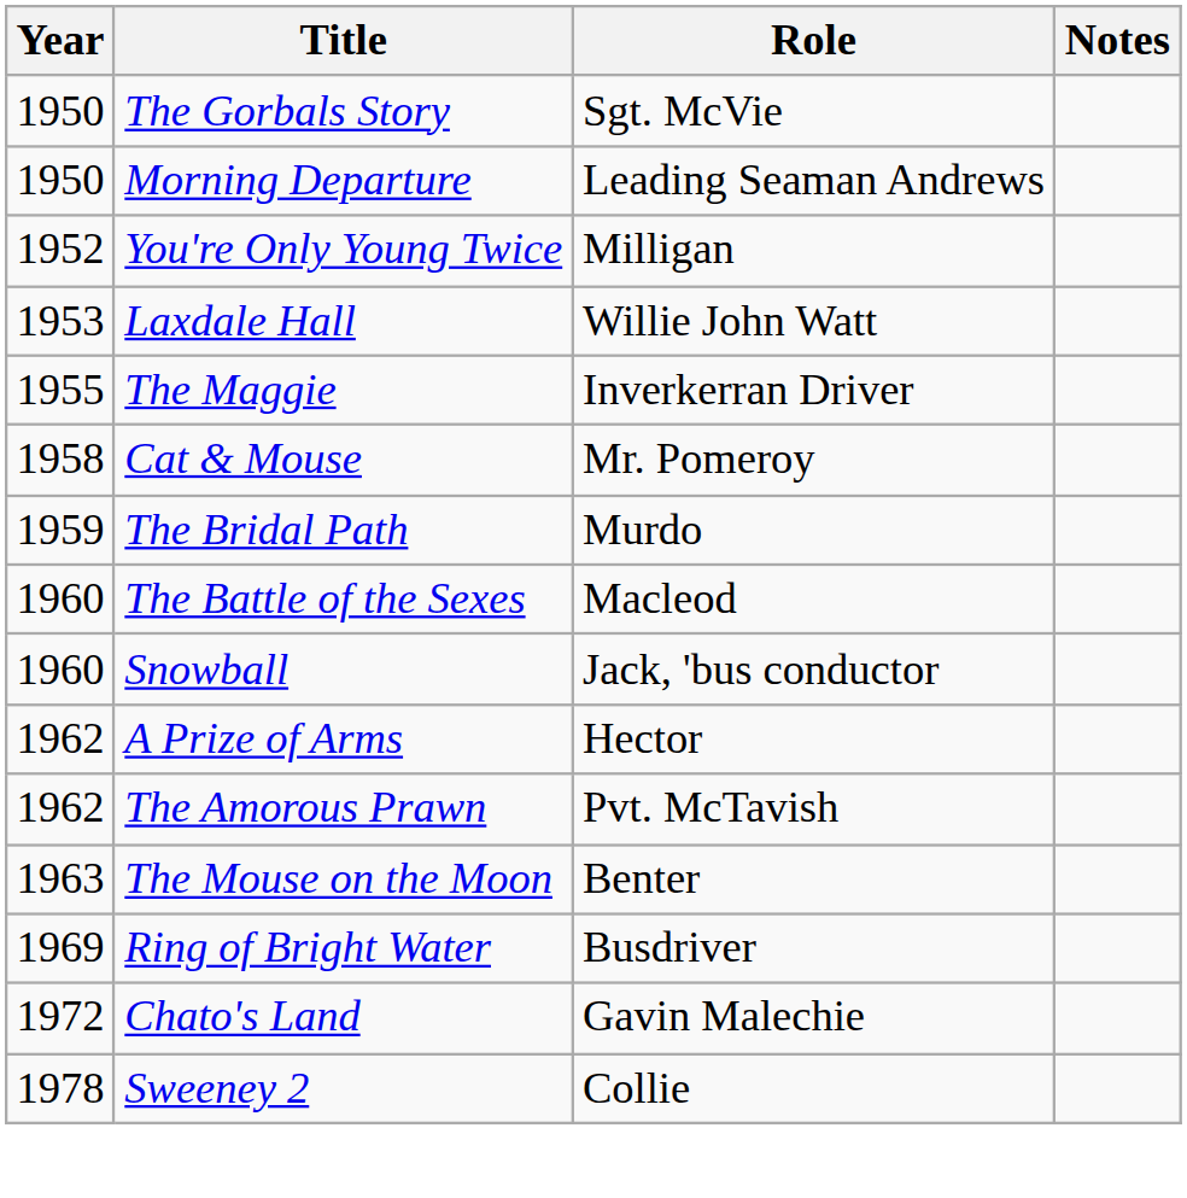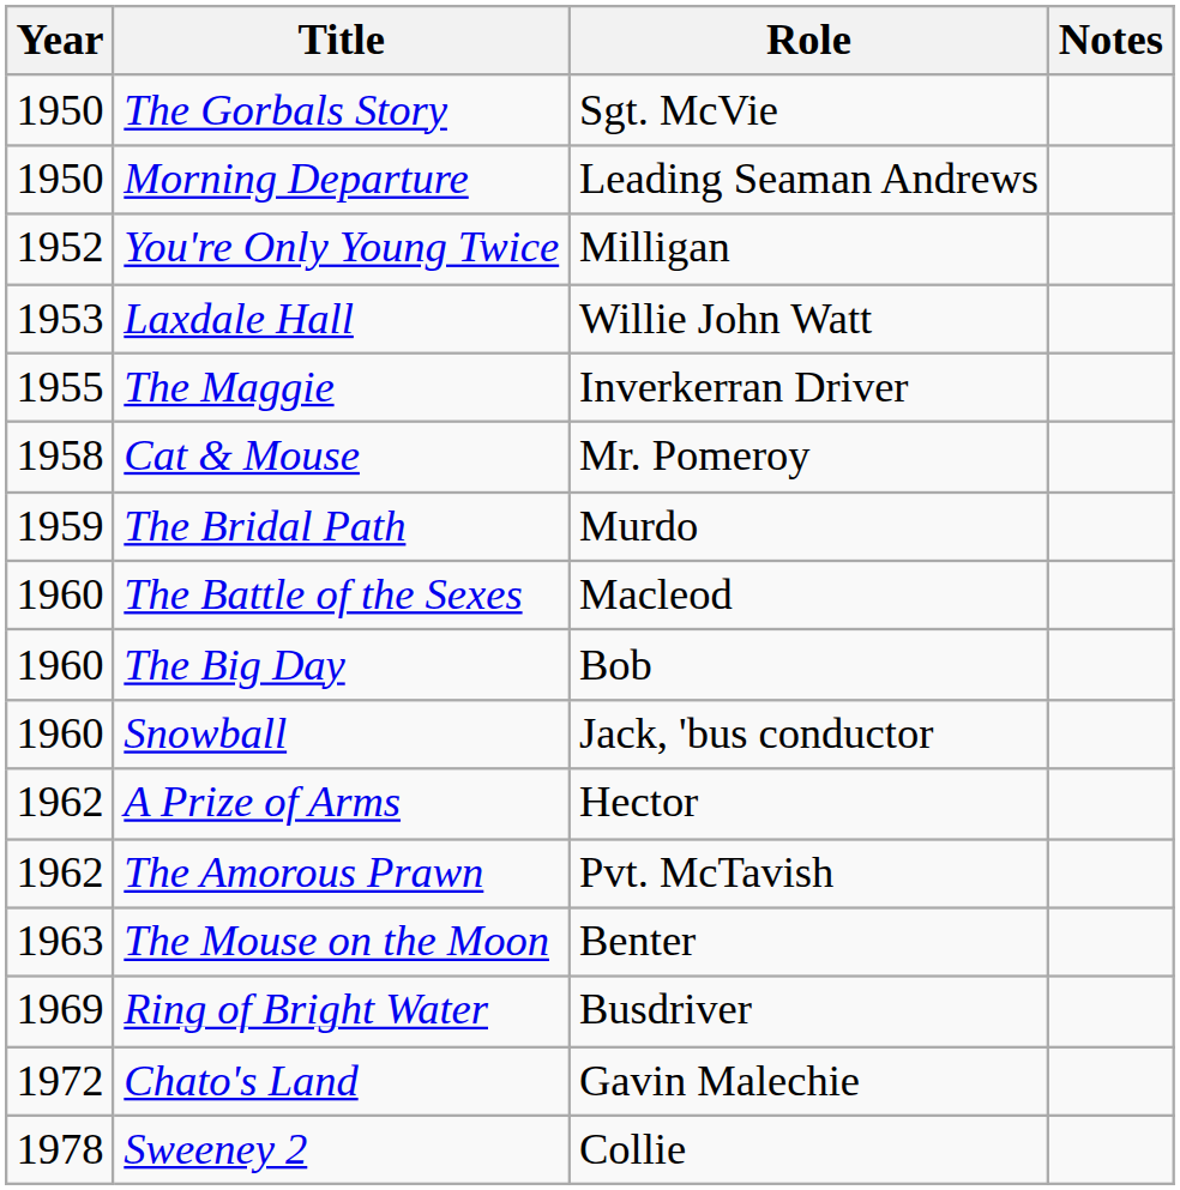 <table class="wikitable">
 <tr>
 <th>Year</th>
 <th>Title</th>
 <th>Role</th>
 <th>Notes</th>
 </tr>
 <tr>
 <td>1950</td>
 <td><em><a href='#'>The Gorbals Story</a></em></td>
 <td>Sgt. McVie</td>
 <td></td>
 </tr>
 <tr>
 <td>1950</td>
 <td><em><a href='#'>Morning Departure</a></em></td>
 <td>Leading Seaman Andrews</td>
 <td></td>
 </tr>
 <tr>
 <td>1952</td>
 <td><em><a href='#'>You're Only Young Twice</a></em></td>
 <td>Milligan</td>
 <td></td>
 </tr>
 <tr>
 <td>1953</td>
 <td><em><a href='#'>Laxdale Hall</a></em></td>
 <td>Willie John Watt</td>
 <td></td>
 </tr>
 <tr>
 <td>1955</td>
 <td><em><a href='#'>The Maggie</a></em></td>
 <td>Inverkerran Driver</td>
 <td></td>
 </tr>
 <tr>
 <td>1958</td>
 <td><em><a href='#'>Cat & Mouse</a></em></td>
 <td>Mr. Pomeroy</td>
 <td></td>
 </tr>
 <tr>
 <td>1959</td>
 <td><em><a href='#'>The Bridal Path</a></em></td>
 <td>Murdo</td>
 <td></td>
 </tr>
 <tr>
 <td>1960</td>
 <td><em><a href='#'>The Battle of the Sexes</a></em></td>
 <td>Macleod</td>
 <td></td>
 </tr>
 <tr>
 <td>1960</td>
+<td><em><a href='#'>The Big Day</a></em></td>
+<td>Bob</td>
+<td></td>
+</tr>
+<tr>
+<td>1960</td>
 <td><em><a href='#'>Snowball</a></em></td>
 <td>Jack, 'bus conductor</td>
 <td></td>
 </tr>
 <tr>
 <td>1962</td>
 <td><em><a href='#'>A Prize of Arms</a></em></td>
 <td>Hector</td>
 <td></td>
 </tr>
 <tr>
 <td>1962</td>
 <td><em><a href='#'>The Amorous Prawn</a></em></td>
 <td>Pvt. McTavish</td>
 <td></td>
 </tr>
 <tr>
 <td>1963</td>
 <td><em><a href='#'>The Mouse on the Moon</a></em></td>
 <td>Benter</td>
 <td></td>
 </tr>
 <tr>
 <td>1969</td>
 <td><em><a href='#'>Ring of Bright Water</a></em></td>
 <td>Busdriver</td>
 <td></td>
 </tr>
 <tr>
 <td>1972</td>
 <td><em><a href='#'>Chato's Land</a></em></td>
 <td>Gavin Malechie</td>
 <td></td>
 </tr>
 <tr>
 <td>1978</td>
 <td><em><a href='#'>Sweeney 2</a></em></td>
 <td>Collie</td>
 <td></td>
 </tr>
 </table>
